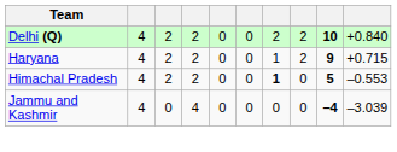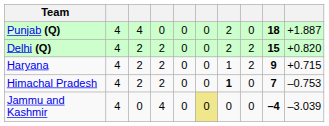 <table class="wikitable" style="text-align:center">
 <tr>
 <th style="width:140px;">Team</th>
 <th style="width:25px;"></th>
 <th style="width:25px;"></th>
 <th style="width:25px;"></th>
 <th style="width:25px;"></th>
 <th style="width:25px;"></th>
 <th style="width:25px;"></th>
 <th style="width:25px;"></th>
 <th style="width:25px;"></th>
 <th style="width:40px;"></th>
 </tr>
 <tr style="background:#cfc;">
+<td style="text-align:left"><a href='#'>Punjab</a> <strong>(Q)</strong></td>
+<td>4</td>
+<td>4</td>
+<td>0</td>
+<td>0</td>
+<td>0</td>
+<td>2</td>
+<td>0</td>
+<td><strong>18</strong></td>
+<td>+1.887</td>
+</tr>
+<tr style="background:#cfc;">
 <td style="text-align:left"><a href='#'>Delhi</a> <strong>(Q)</strong></td>
 <td>4</td>
 <td>2</td>
 <td>2</td>
 <td>0</td>
 <td>0</td>
 <td>2</td>
 <td>2</td>
-<td><strong>10</strong></td>
-<td>+0.840</td>
+<td><strong>15</strong></td>
+<td>+0.820</td>
 </tr>
 <tr>
 <td style="text-align:left"><a href='#'>Haryana</a></td>
 <td>4</td>
 <td>2</td>
 <td>2</td>
 <td>0</td>
 <td>0</td>
 <td>1</td>
 <td>2</td>
 <td><strong>9</strong></td>
 <td>+0.715</td>
 </tr>
 <tr>
 <td style="text-align:left"><a href='#'>Himachal Pradesh</a></td>
 <td>4</td>
 <td>2</td>
 <td>2</td>
 <td>0</td>
 <td>0</td>
 <td><strong>1</strong></td>
 <td>0</td>
-<td><strong>5</strong></td>
-<td>–0.553</td>
+<td><strong>7</strong></td>
+<td>–0.753</td>
 </tr>
 <tr>
 <td style="text-align:left"><a href='#'>Jammu and Kashmir</a></td>
 <td>4</td>
 <td>0</td>
 <td>4</td>
 <td>0</td>
-<td>0</td>
+<td style="background: khaki;">0</td>
 <td>0</td>
 <td>0</td>
 <td><strong>–4</strong></td>
 <td>–3.039</td>
 </tr>
 </table>
